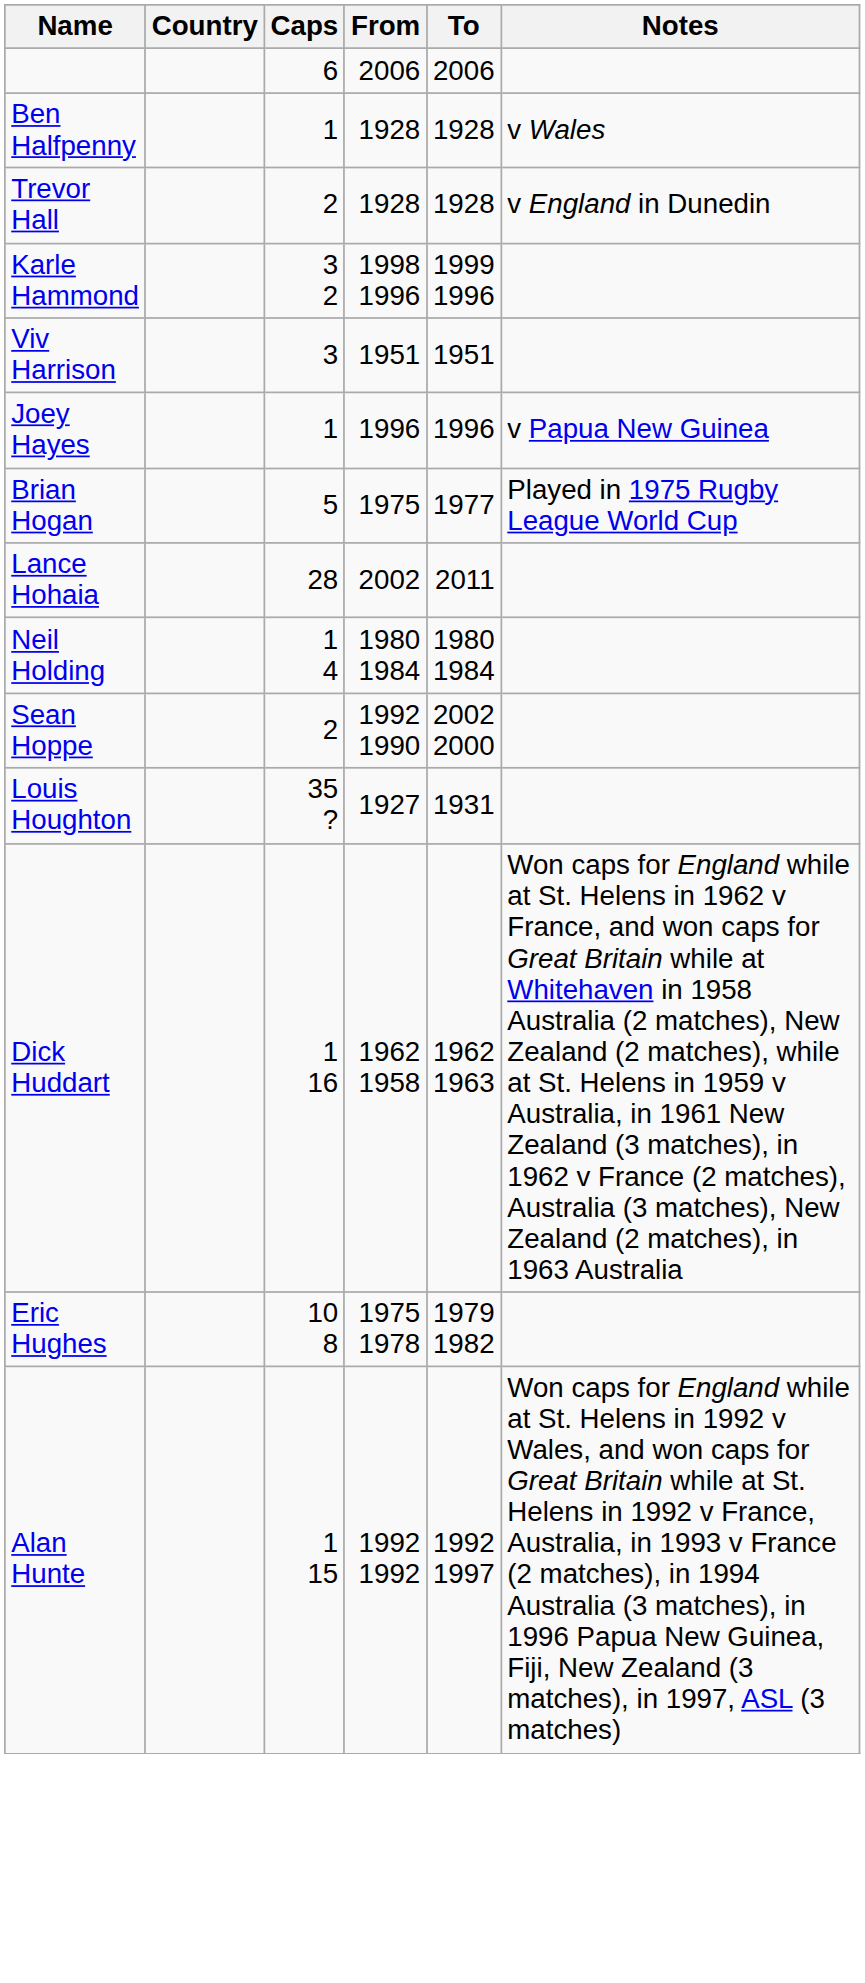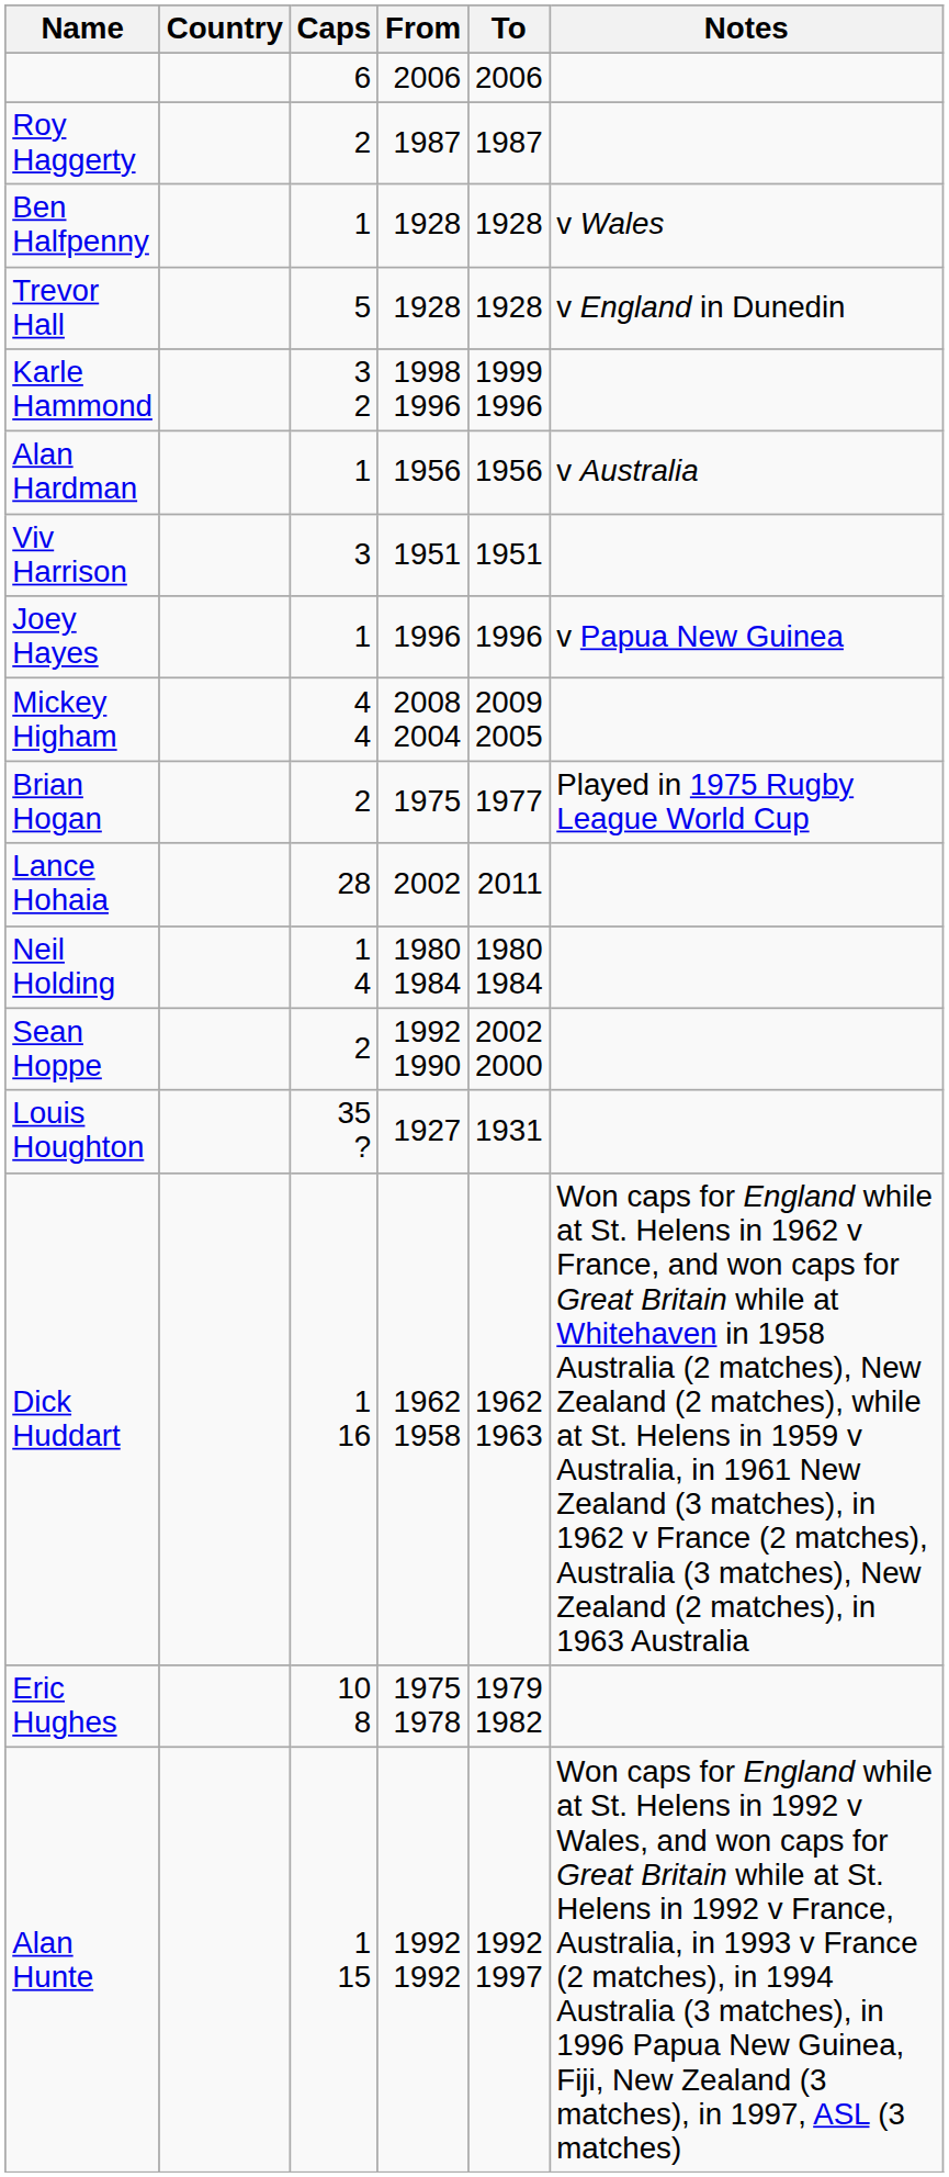 <table class="wikitable">
 <tr>
 <th width="60px">Name</th>
 <th width="30px">Country</th>
 <th width="30px">Caps</th>
 <th width="30px">From</th>
 <th width="30px">To</th>
 <th width="200px">Notes</th>
 </tr>
 <tr>
 <td align="left"></td>
 <td align="left"></td>
 <td align="right">6</td>
 <td align="right">2006</td>
 <td align="right">2006</td>
 <td align="left"></td>
 </tr>
 <tr>
+<td align="left"><a href='#'>Roy Haggerty</a></td>
+<td align="left"></td>
+<td align="right">2</td>
+<td align="right">1987</td>
+<td align="right">1987</td>
+<td align="left"></td>
+</tr>
+<tr>
 <td align="left"><a href='#'>Ben Halfpenny</a></td>
 <td align="left"></td>
 <td align="right">1</td>
 <td align="right">1928</td>
 <td align="right">1928</td>
 <td align="left">v <em>Wales</em></td>
 </tr>
 <tr>
 <td align="left"><a href='#'>Trevor Hall</a></td>
 <td align="left"></td>
-<td align="right">2</td>
+<td align="right">5</td>
 <td align="right">1928</td>
 <td align="right">1928</td>
 <td align="left">v <em>England</em> in Dunedin</td>
 </tr>
 <tr>
 <td align="left"><a href='#'>Karle Hammond</a></td>
 <td align="left"><br></td>
 <td align="right">3<br>2</td>
 <td align="right">1998<br>1996</td>
 <td align="right">1999<br>1996</td>
 <td align="left"></td>
+</tr>
+<tr>
+<td align="left"><a href='#'>Alan Hardman</a></td>
+<td align="left"></td>
+<td align="right">1</td>
+<td align="right">1956</td>
+<td align="right">1956</td>
+<td align="left">v <em>Australia</em></td>
 </tr>
 <tr>
 <td align="left"><a href='#'>Viv Harrison</a></td>
 <td align="left"></td>
 <td align="right">3</td>
 <td align="right">1951</td>
 <td align="right">1951</td>
 <td align="left"></td>
 </tr>
 <tr>
 <td align="left"><a href='#'>Joey Hayes</a></td>
 <td align="left"></td>
 <td align="right">1</td>
 <td align="right">1996</td>
 <td align="right">1996</td>
 <td align="left">v <a href='#'>Papua New Guinea</a></td>
 </tr>
 <tr>
+<td align="left"><a href='#'>Mickey Higham</a></td>
+<td align="left"><br></td>
+<td align="right">4<br>4</td>
+<td align="right">2008<br>2004</td>
+<td align="right">2009<br>2005</td>
+<td align="left"></td>
+</tr>
+<tr>
 <td align="left"><a href='#'>Brian Hogan</a></td>
 <td align="left"></td>
-<td align="right">5</td>
+<td align="right">2</td>
 <td align="right">1975</td>
 <td align="right">1977</td>
 <td align="left">Played in <a href='#'>1975 Rugby League World Cup</a></td>
 </tr>
 <tr>
 <td align="left"><a href='#'>Lance Hohaia</a></td>
 <td align="left"></td>
 <td align="right">28</td>
 <td align="right">2002</td>
 <td align="right">2011</td>
 <td align="left"></td>
 </tr>
 <tr>
 <td align="left"><a href='#'>Neil Holding</a></td>
 <td align="left"><br></td>
 <td align="right">1<br>4</td>
 <td align="right">1980<br>1984</td>
 <td align="right">1980<br>1984</td>
 <td align="left"></td>
 </tr>
 <tr>
 <td align="left"><a href='#'>Sean Hoppe</a></td>
 <td align="left"><br></td>
 <td align="right">2</td>
 <td align="right">1992<br>1990</td>
 <td align="right">2002<br>2000</td>
 <td align="left"></td>
 </tr>
 <tr>
 <td align="left"><a href='#'>Louis Houghton</a></td>
 <td align="left"></td>
 <td align="right">35<br>?</td>
 <td align="right">1927</td>
 <td align="right">1931</td>
 <td align="left"></td>
 </tr>
 <tr>
 <td align="left"><a href='#'>Dick Huddart</a></td>
 <td align="left"><br></td>
 <td align="right">1<br>16</td>
 <td align="right">1962<br>1958</td>
 <td align="right">1962<br>1963</td>
 <td align="left">Won caps for <em>England</em> while at St. Helens in 1962 v France, and won caps for <em>Great Britain</em> while at <a href='#'>Whitehaven</a> in 1958 Australia (2 matches), New Zealand (2 matches), while at St. Helens in 1959 v Australia, in 1961 New Zealand (3 matches), in 1962 v France (2 matches), Australia (3 matches), New Zealand (2 matches), in 1963 Australia</td>
 </tr>
 <tr>
 <td align="left"><a href='#'>Eric Hughes</a></td>
 <td align="left"><br></td>
 <td align="right">10<br>8</td>
 <td align="right">1975<br>1978</td>
 <td align="right">1979<br>1982</td>
 <td align="left"></td>
 </tr>
 <tr>
 <td align="left"><a href='#'>Alan Hunte</a></td>
 <td align="left"><br></td>
 <td align="right">1<br>15</td>
 <td align="right">1992<br>1992</td>
 <td align="right">1992<br>1997</td>
 <td align="left">Won caps for <em>England</em> while at St. Helens in 1992 v Wales, and won caps for <em>Great Britain</em> while at St. Helens in 1992 v France, Australia, in 1993 v France (2 matches), in 1994 Australia (3 matches), in 1996 Papua New Guinea, Fiji, New Zealand (3 matches), in 1997, <a href='#'>ASL</a> (3 matches)</td>
 </tr>
 <tr>
 </tr>
 </table>
